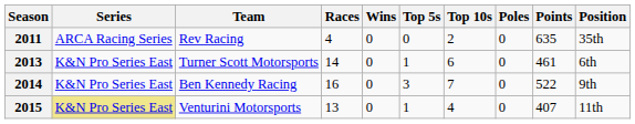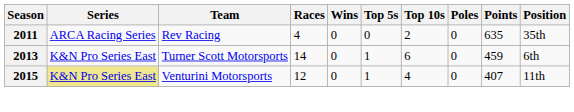 <table class="wikitable" style="font-size: 95%;">
 <tr>
 <th>Season</th>
 <th>Series</th>
 <th>Team</th>
 <th>Races</th>
 <th>Wins</th>
 <th>Top 5s</th>
 <th>Top 10s</th>
 <th>Poles</th>
 <th>Points</th>
 <th>Position</th>
 </tr>
 <tr>
 <th>2011</th>
 <td><a href='#'>ARCA Racing Series</a></td>
 <td><a href='#'>Rev Racing</a></td>
 <td>4</td>
 <td>0</td>
 <td>0</td>
 <td>2</td>
 <td>0</td>
 <td>635</td>
 <td>35th</td>
 </tr>
 <tr>
 <th>2013</th>
 <td><a href='#'>K&N Pro Series East</a></td>
 <td><a href='#'>Turner Scott Motorsports</a></td>
 <td>14</td>
 <td>0</td>
 <td>1</td>
 <td>6</td>
 <td>0</td>
-<td>461</td>
+<td>459</td>
 <td>6th</td>
-</tr>
-<tr>
-<th>2014</th>
-<td><a href='#'>K&N Pro Series East</a></td>
-<td><a href='#'>Ben Kennedy Racing</a></td>
-<td>16</td>
-<td>0</td>
-<td>3</td>
-<td>7</td>
-<td>0</td>
-<td>522</td>
-<td>9th</td>
 </tr>
 <tr>
 <th>2015</th>
 <td style="background: khaki;"><a href='#'>K&N Pro Series East</a></td>
 <td><a href='#'>Venturini Motorsports</a></td>
-<td>13</td>
+<td>12</td>
 <td>0</td>
 <td>1</td>
 <td>4</td>
 <td>0</td>
 <td>407</td>
 <td>11th</td>
 </tr>
 </table>
